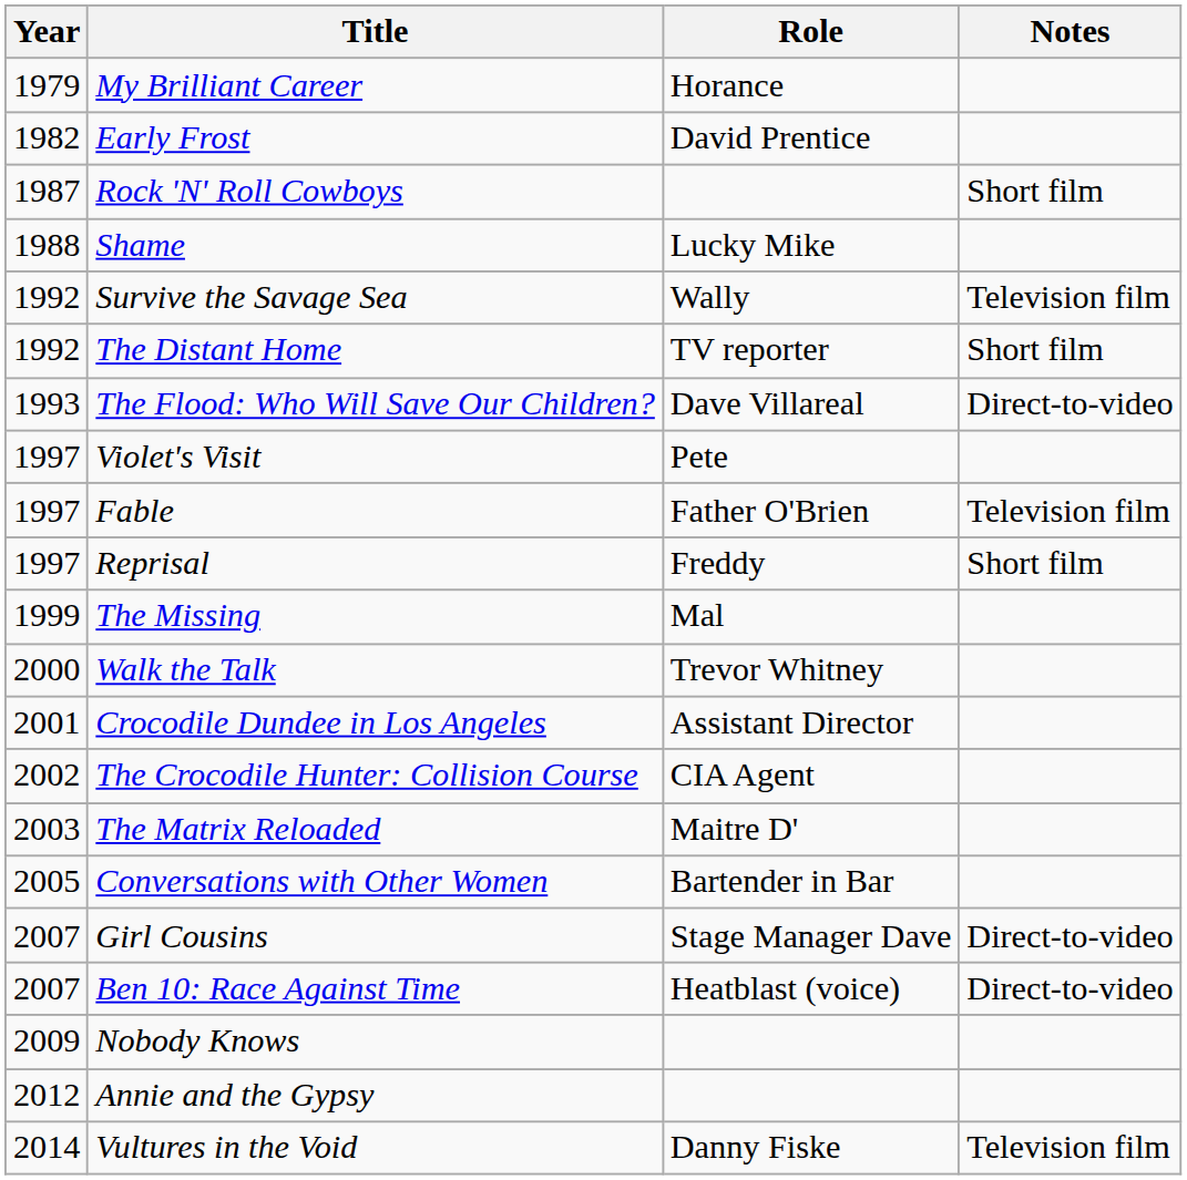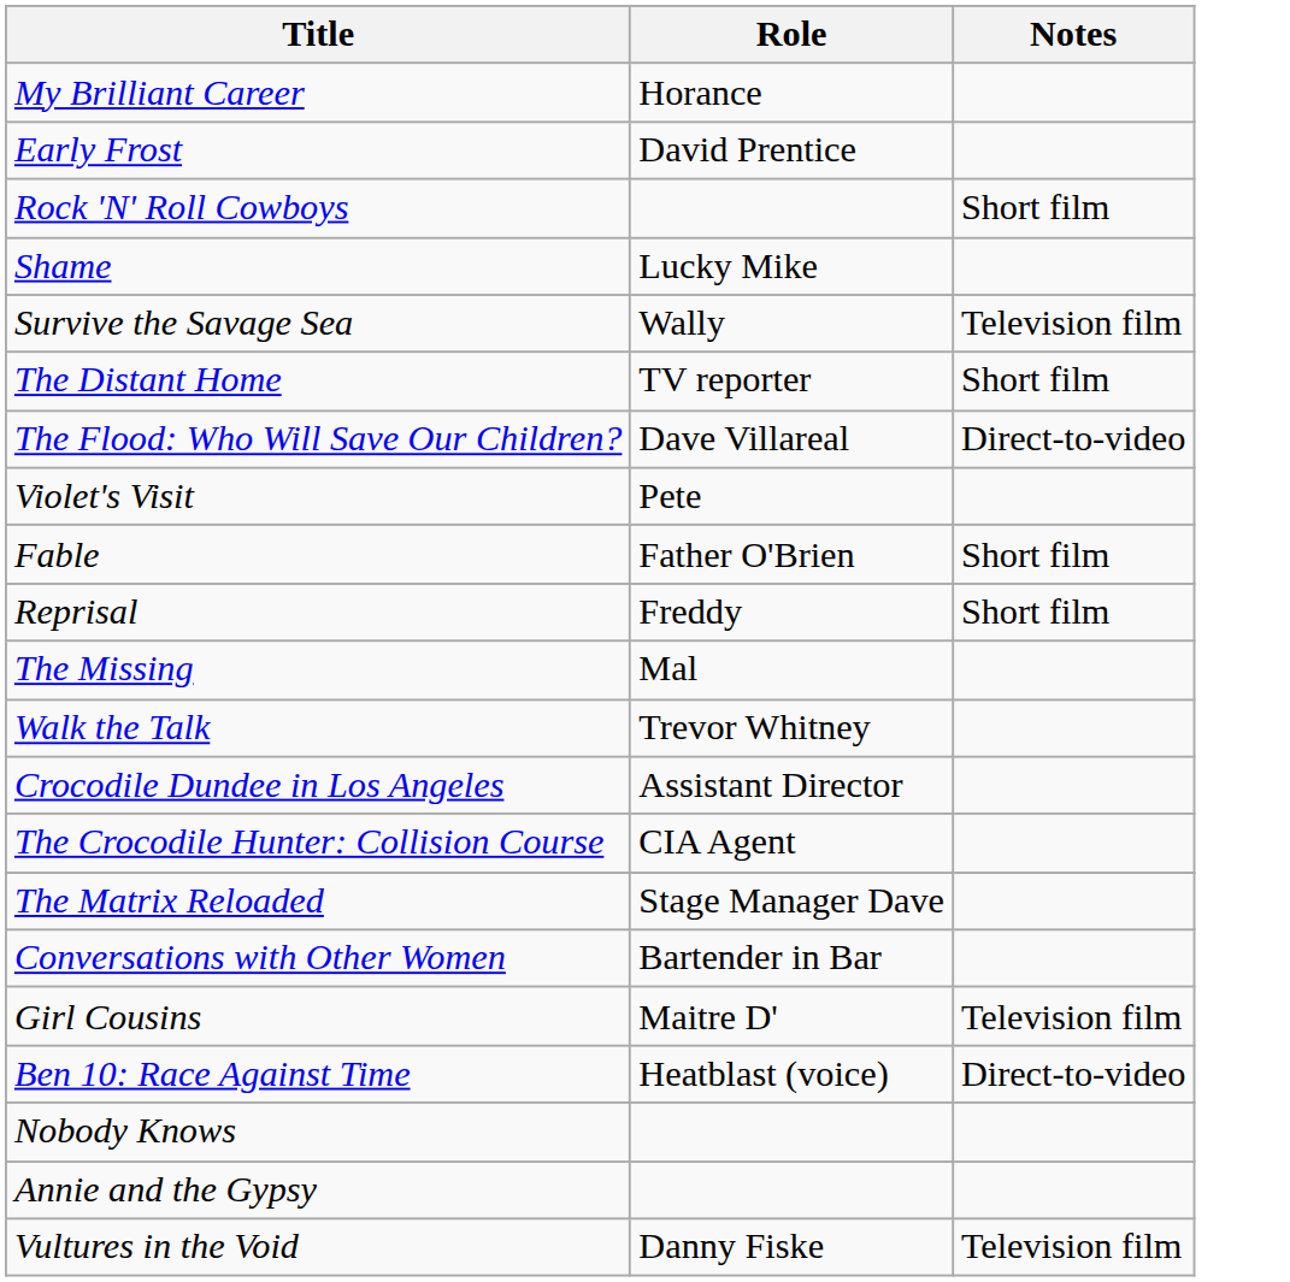 <table class="wikitable sortable">
 <tr>
-<th>Year</th>
 <th>Title</th>
 <th>Role</th>
 <th>Notes</th>
 </tr>
 <tr>
-<td>1979</td>
 <td><em><a href='#'>My Brilliant Career</a></em></td>
 <td>Horance</td>
 <td></td>
 </tr>
 <tr>
-<td>1982</td>
 <td><em><a href='#'>Early Frost</a></em></td>
 <td>David Prentice</td>
 <td></td>
 </tr>
 <tr>
-<td>1987</td>
 <td><em><a href='#'>Rock 'N' Roll Cowboys</a></em></td>
 <td></td>
 <td>Short film</td>
 </tr>
 <tr>
-<td>1988</td>
 <td><em><a href='#'>Shame</a></em></td>
 <td>Lucky Mike</td>
 <td></td>
 </tr>
 <tr>
-<td>1992</td>
 <td><em>Survive the Savage Sea</em></td>
 <td>Wally</td>
 <td>Television film</td>
 </tr>
 <tr>
-<td>1992</td>
 <td><em><a href='#'>The Distant Home</a></em></td>
 <td>TV reporter</td>
 <td>Short film</td>
 </tr>
 <tr>
-<td>1993</td>
 <td><em><a href='#'>The Flood: Who Will Save Our Children?</a></em></td>
 <td>Dave Villareal</td>
 <td>Direct-to-video</td>
 </tr>
 <tr>
-<td>1997</td>
 <td><em>Violet's Visit</em></td>
 <td>Pete</td>
 <td></td>
 </tr>
 <tr>
-<td>1997</td>
 <td><em>Fable</em></td>
 <td>Father O'Brien</td>
-<td>Television film</td>
+<td>Short film</td>
 </tr>
 <tr>
-<td>1997</td>
 <td><em>Reprisal</em></td>
 <td>Freddy</td>
 <td>Short film</td>
 </tr>
 <tr>
-<td>1999</td>
 <td><em><a href='#'>The Missing</a></em></td>
 <td>Mal</td>
 <td></td>
 </tr>
 <tr>
-<td>2000</td>
 <td><em><a href='#'>Walk the Talk</a></em></td>
 <td>Trevor Whitney</td>
 <td></td>
 </tr>
 <tr>
-<td>2001</td>
 <td><em><a href='#'>Crocodile Dundee in Los Angeles</a></em></td>
 <td>Assistant Director</td>
 <td></td>
 </tr>
 <tr>
-<td>2002</td>
 <td><em><a href='#'>The Crocodile Hunter: Collision Course</a></em></td>
 <td>CIA Agent</td>
 <td></td>
 </tr>
 <tr>
-<td>2003</td>
 <td><em><a href='#'>The Matrix Reloaded</a></em></td>
-<td>Maitre D'</td>
+<td>Stage Manager Dave</td>
 <td></td>
 </tr>
 <tr>
-<td>2005</td>
 <td><em><a href='#'>Conversations with Other Women</a></em></td>
 <td>Bartender in Bar</td>
 <td></td>
 </tr>
 <tr>
-<td>2007</td>
 <td><em>Girl Cousins</em></td>
-<td>Stage Manager Dave</td>
-<td>Direct-to-video</td>
+<td>Maitre D'</td>
+<td>Television film</td>
 </tr>
 <tr>
-<td>2007</td>
 <td><em><a href='#'>Ben 10: Race Against Time</a></em></td>
 <td>Heatblast (voice)</td>
 <td>Direct-to-video</td>
 </tr>
 <tr>
-<td>2009</td>
 <td><em>Nobody Knows</em></td>
 <td></td>
 <td></td>
 </tr>
 <tr>
-<td>2012</td>
 <td><em>Annie and the Gypsy</em></td>
 <td></td>
 <td></td>
 </tr>
 <tr>
-<td>2014</td>
 <td><em>Vultures in the Void</em></td>
 <td>Danny Fiske</td>
 <td>Television film</td>
 </tr>
 </table>
